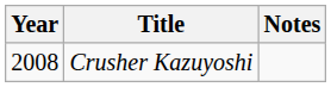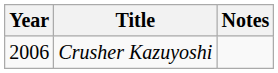 <table class="wikitable">
 <tr>
 <th>Year</th>
 <th>Title</th>
 <th>Notes</th>
 </tr>
 <tr>
-<td>2008</td>
+<td>2006</td>
 <td><em>Crusher Kazuyoshi</em></td>
 <td></td>
 </tr>
 </table>
